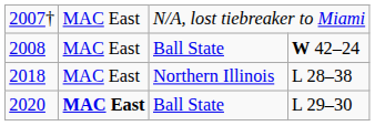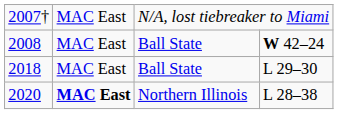 <table class="wikitable">
 <tr>
 <td><a href='#'>2007</a>†</td>
 <td><a href='#'>MAC</a> East</td>
 <td colspan=4><em>N/A, lost tiebreaker to <a href='#'>Miami</a></em></td>
 </tr>
 <tr>
 <td><a href='#'>2008</a></td>
 <td><a href='#'>MAC</a> East</td>
 <td><a href='#'>Ball State</a></td>
 <td><strong>W</strong> 42–24</td>
 </tr>
 <tr>
 <td><a href='#'>2018</a></td>
 <td><a href='#'>MAC</a> East</td>
-<td><a href='#'>Northern Illinois</a></td>
-<td>L 28–38</td>
+<td><a href='#'>Ball State</a></td>
+<td>L 29–30</td>
 </tr>
 <tr>
 <td><a href='#'>2020</a></td>
 <td><strong><a href='#'>MAC</a> East</strong></td>
-<td><a href='#'>Ball State</a></td>
-<td>L 29–30</td>
+<td><a href='#'>Northern Illinois</a></td>
+<td>L 28–38</td>
 </tr>
 </table>
